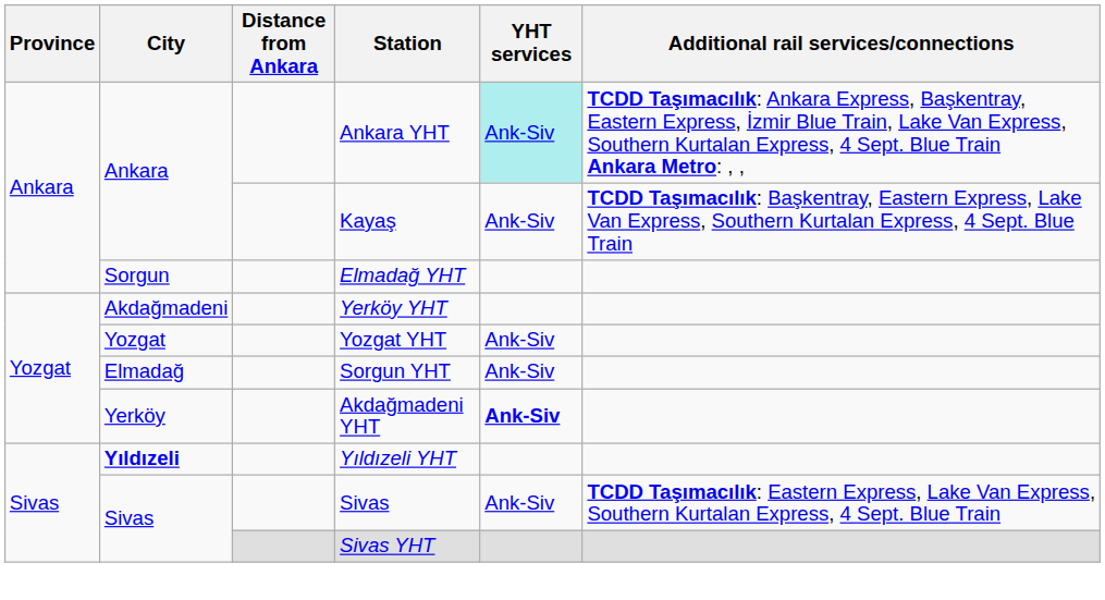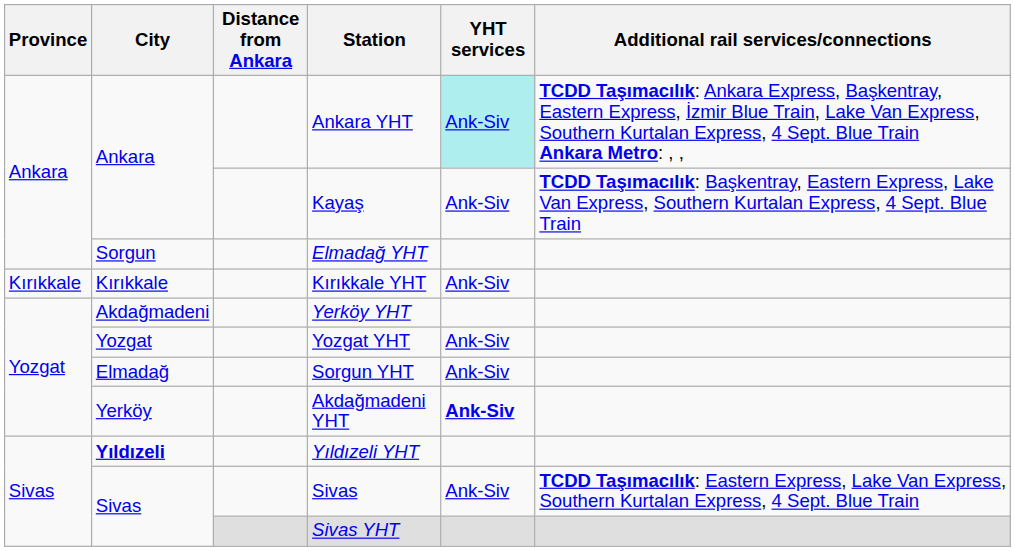 <table class="wikitable">
 <tr>
 <th>Province</th>
 <th>City</th>
 <th>Distance<br>from <a href='#'>Ankara</a></th>
 <th>Station</th>
 <th>YHT services</th>
 <th>Additional rail services/connections</th>
 </tr>
 <tr>
 <td rowspan="3"><a href='#'>Ankara</a></td>
 <td rowspan="2"><a href='#'>Ankara</a></td>
 <td></td>
 <td><a href='#'>Ankara YHT</a></td>
 <td style="background: paleturquoise;"><a href='#'>Ank-Siv</a></td>
 <td><strong><a href='#'>TCDD Taşımacılık</a></strong>: <a href='#'>Ankara Express</a>, <a href='#'>Başkentray</a>, <a href='#'>Eastern Express</a>, <a href='#'>İzmir Blue Train</a>, <a href='#'>Lake Van Express</a>, <a href='#'>Southern Kurtalan Express</a>, <a href='#'>4 Sept. Blue Train</a><br> <strong><a href='#'>Ankara Metro</a></strong>: , , </td>
 </tr>
 <tr>
 <td></td>
 <td><a href='#'>Kayaş</a></td>
 <td><a href='#'>Ank-Siv</a></td>
 <td><strong><a href='#'>TCDD Taşımacılık</a></strong>: <a href='#'>Başkentray</a>, <a href='#'>Eastern Express</a>, <a href='#'>Lake Van Express</a>, <a href='#'>Southern Kurtalan Express</a>, <a href='#'>4 Sept. Blue Train</a></td>
 </tr>
 <tr>
 <td><a href='#'>Sorgun</a></td>
 <td></td>
 <td><em><a href='#'>Elmadağ YHT</a></em></td>
 <td></td>
+<td></td>
+</tr>
+<tr>
+<td><a href='#'>Kırıkkale</a></td>
+<td><a href='#'>Kırıkkale</a></td>
+<td></td>
+<td><a href='#'>Kırıkkale YHT</a></td>
+<td><a href='#'>Ank-Siv</a></td>
 <td></td>
 </tr>
 <tr>
 <td rowspan="4"><a href='#'>Yozgat</a></td>
 <td><a href='#'>Akdağmadeni</a></td>
 <td></td>
 <td><em><a href='#'>Yerköy YHT</a></em></td>
 <td></td>
 <td></td>
 </tr>
 <tr>
 <td><a href='#'>Yozgat</a></td>
 <td></td>
 <td><a href='#'>Yozgat YHT</a></td>
 <td><a href='#'>Ank-Siv</a></td>
 <td></td>
 </tr>
 <tr>
 <td><a href='#'>Elmadağ</a></td>
 <td></td>
 <td><a href='#'>Sorgun YHT</a></td>
 <td><a href='#'>Ank-Siv</a></td>
 <td></td>
 </tr>
 <tr>
 <td><a href='#'>Yerköy</a></td>
 <td></td>
 <td><a href='#'>Akdağmadeni YHT</a></td>
 <td><strong><a href='#'>Ank-Siv</a></strong></td>
 <td></td>
 </tr>
 <tr>
 <td rowspan="3"><a href='#'>Sivas</a></td>
 <td><strong><a href='#'>Yıldızeli</a></strong></td>
 <td></td>
 <td><em><a href='#'>Yıldızeli YHT</a></em></td>
 <td></td>
 <td></td>
 </tr>
 <tr>
 <td rowspan="2"><a href='#'>Sivas</a></td>
 <td></td>
 <td><a href='#'>Sivas</a></td>
 <td><a href='#'>Ank-Siv</a></td>
 <td><strong><a href='#'>TCDD Taşımacılık</a></strong>: <a href='#'>Eastern Express</a>, <a href='#'>Lake Van Express</a>, <a href='#'>Southern Kurtalan Express</a>, <a href='#'>4 Sept. Blue Train</a></td>
 </tr>
 <tr bgcolor=dfdfdf>
 <td></td>
 <td><em><a href='#'>Sivas YHT</a></em></td>
 <td></td>
 <td></td>
 </tr>
 </table>
